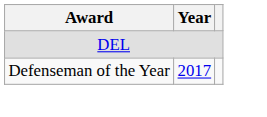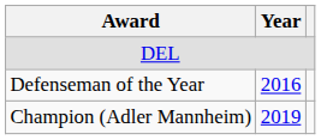 <table class="wikitable">
 <tr>
 <th>Award</th>
 <th>Year</th>
 <th></th>
 </tr>
 <tr ALIGN="center" bgcolor="#e0e0e0">
 <td colspan="3"><a href='#'>DEL</a></td>
 </tr>
 <tr>
 <td>Defenseman of the Year</td>
-<td><a href='#'>2017</a></td>
+<td><a href='#'>2016</a></td>
+<td></td>
+</tr>
+<tr>
+<td>Champion (Adler Mannheim)</td>
+<td><a href='#'>2019</a></td>
 <td></td>
 </tr>
 </table>
